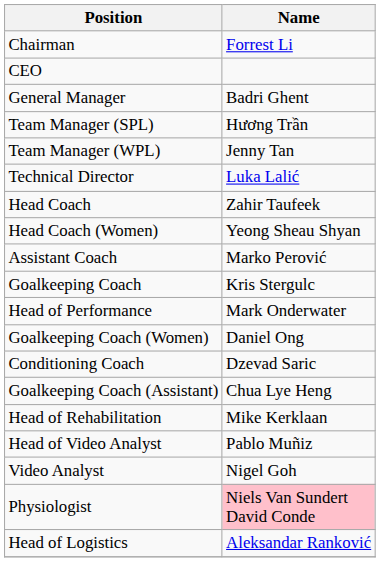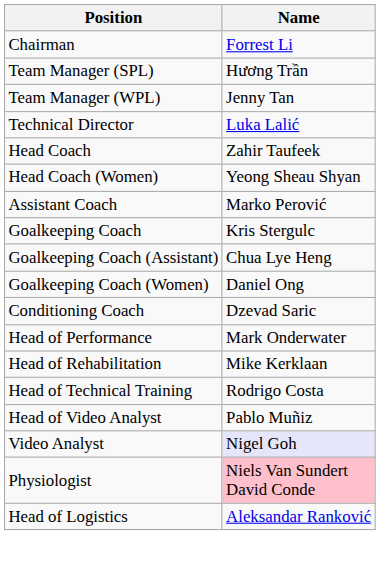 <table class="wikitable">
 <tr>
 <th>Position</th>
 <th>Name</th>
 </tr>
 <tr>
 <td>Chairman</td>
 <td> <a href='#'>Forrest Li</a></td>
-</tr>
-<tr>
-<td>CEO</td>
-<td></td>
-</tr>
-<tr>
-<td>General Manager</td>
-<td> Badri Ghent</td>
 </tr>
 <tr>
 <td>Team Manager (SPL)</td>
 <td> Hương Trần</td>
 </tr>
 <tr>
 <td>Team Manager (WPL)</td>
 <td> Jenny Tan</td>
 </tr>
 <tr>
 <td>Technical Director</td>
 <td> <a href='#'>Luka Lalić</a></td>
 </tr>
 <tr>
 <td>Head Coach</td>
 <td> Zahir Taufeek</td>
 </tr>
 <tr>
 <td>Head Coach (Women)</td>
 <td> Yeong Sheau Shyan</td>
 </tr>
 <tr>
 <td>Assistant Coach</td>
 <td> Marko Perović</td>
 </tr>
 <tr>
 <td>Goalkeeping Coach</td>
 <td> Kris Stergulc</td>
 </tr>
 <tr>
-<td>Head of Performance</td>
-<td> Mark Onderwater</td>
+<td>Goalkeeping Coach (Assistant)</td>
+<td> Chua Lye Heng</td>
 </tr>
 <tr>
 <td>Goalkeeping Coach (Women)</td>
 <td> Daniel Ong</td>
 </tr>
 <tr>
 <td>Conditioning Coach</td>
 <td> Dzevad Saric</td>
 </tr>
 <tr>
-<td>Goalkeeping Coach (Assistant)</td>
-<td> Chua Lye Heng</td>
+<td>Head of Performance</td>
+<td> Mark Onderwater</td>
 </tr>
 <tr>
 <td>Head of Rehabilitation</td>
 <td> Mike Kerklaan</td>
+</tr>
+<tr>
+<td>Head of Technical Training</td>
+<td> Rodrigo Costa <br></td>
 </tr>
 <tr>
 <td>Head of Video Analyst</td>
 <td> Pablo Muñiz</td>
 </tr>
 <tr>
 <td>Video Analyst</td>
-<td> Nigel Goh</td>
+<td style="background: lavender;"> Nigel Goh</td>
 </tr>
 <tr>
 <td>Physiologist</td>
 <td style="background: pink;">  Niels Van Sundert <br>  David Conde</td>
 </tr>
 <tr>
 <td>Head of Logistics</td>
 <td> <a href='#'>Aleksandar Ranković</a></td>
 </tr>
 <tr>
 </tr>
 </table>
